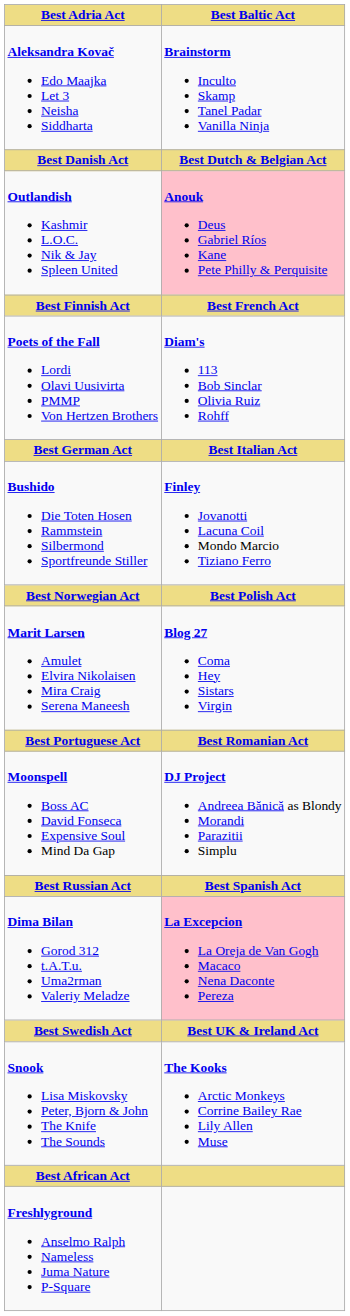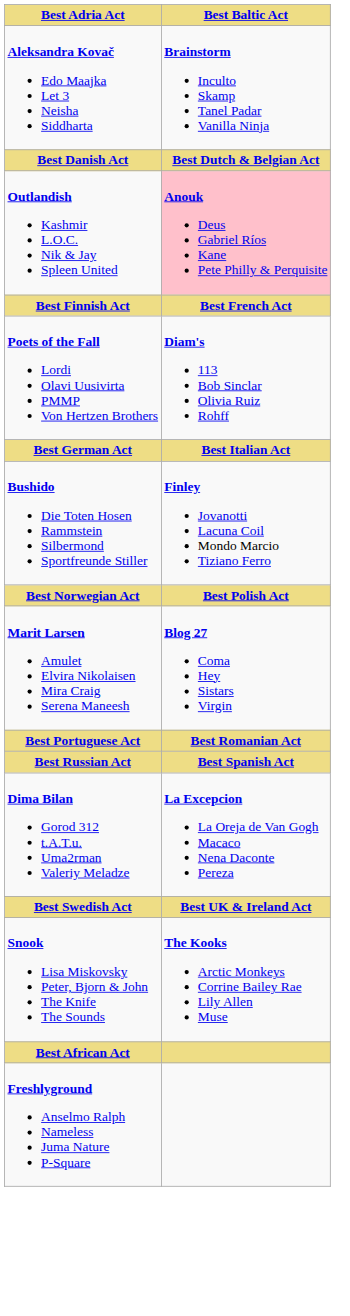 <table class=wikitable style="width=100%">
 <tr>
 <th style="background:#EEDD85; width=50%"><a href='#'>Best Adria Act</a></th>
 <th style="background:#EEDD85; width=50%"><a href='#'>Best Baltic Act</a></th>
 </tr>
 <tr>
 <td valign="top"><br><strong><a href='#'>Aleksandra Kovač</a></strong><ul><li><a href='#'>Edo Maajka</a></li><li><a href='#'>Let 3</a></li><li><a href='#'>Neisha</a></li><li><a href='#'>Siddharta</a></li></ul></td>
 <td valign="top"><br><strong><a href='#'>Brainstorm</a></strong><ul><li><a href='#'>Inculto</a></li><li><a href='#'>Skamp</a></li><li><a href='#'>Tanel Padar</a></li><li><a href='#'>Vanilla Ninja</a></li></ul></td>
 </tr>
 <tr>
 <th style="background:#EEDD85; width=50%"><a href='#'>Best Danish Act</a></th>
 <th style="background:#EEDD85; width=50%"><a href='#'>Best Dutch & Belgian Act</a></th>
 </tr>
 <tr>
 <td valign="top"><br><strong><a href='#'>Outlandish</a></strong><ul><li><a href='#'>Kashmir</a></li><li><a href='#'>L.O.C.</a></li><li><a href='#'>Nik & Jay</a></li><li><a href='#'>Spleen United</a></li></ul></td>
 <td valign="top" style="background: pink;"><br><strong><a href='#'>Anouk</a></strong><ul><li><a href='#'>Deus</a></li><li><a href='#'>Gabriel Ríos</a></li><li><a href='#'>Kane</a></li><li><a href='#'>Pete Philly & Perquisite</a></li></ul></td>
 </tr>
 <tr>
 <th style="background:#EEDD85; width=50%"><a href='#'>Best Finnish Act</a></th>
 <th style="background:#EEDD85; width=50%"><a href='#'>Best French Act</a></th>
 </tr>
 <tr>
 <td valign="top"><br><strong><a href='#'>Poets of the Fall</a></strong><ul><li><a href='#'>Lordi</a></li><li><a href='#'>Olavi Uusivirta</a></li><li><a href='#'>PMMP</a></li><li><a href='#'>Von Hertzen Brothers</a></li></ul></td>
 <td valign="top"><br><strong><a href='#'>Diam's</a></strong><ul><li><a href='#'>113</a></li><li><a href='#'>Bob Sinclar</a></li><li><a href='#'>Olivia Ruiz</a></li><li><a href='#'>Rohff</a></li></ul></td>
 </tr>
 <tr>
 <th style="background:#EEDD85; width=50%"><a href='#'>Best German Act</a></th>
 <th style="background:#EEDD85; width=50%"><a href='#'>Best Italian Act</a></th>
 </tr>
 <tr>
 <td valign="top"><br><strong><a href='#'>Bushido</a></strong><ul><li><a href='#'>Die Toten Hosen</a></li><li><a href='#'>Rammstein</a></li><li><a href='#'>Silbermond</a></li><li><a href='#'>Sportfreunde Stiller</a></li></ul></td>
 <td valign="top"><br><strong><a href='#'>Finley</a></strong><ul><li><a href='#'>Jovanotti</a></li><li><a href='#'>Lacuna Coil</a></li><li>Mondo Marcio</li><li><a href='#'>Tiziano Ferro</a></li></ul></td>
 </tr>
 <tr>
 <th style="background:#EEDD85; width=50%"><a href='#'>Best Norwegian Act</a></th>
 <th style="background:#EEDD85; width=50%"><a href='#'>Best Polish Act</a></th>
 </tr>
 <tr>
 <td valign="top"><br><strong><a href='#'>Marit Larsen</a></strong><ul><li><a href='#'>Amulet</a></li><li><a href='#'>Elvira Nikolaisen</a></li><li><a href='#'>Mira Craig</a></li><li><a href='#'>Serena Maneesh</a></li></ul></td>
 <td valign="top"><br><strong><a href='#'>Blog 27</a></strong><ul><li><a href='#'>Coma</a></li><li><a href='#'>Hey</a></li><li><a href='#'>Sistars</a></li><li><a href='#'>Virgin</a></li></ul></td>
 </tr>
 <tr>
 <th style="background:#EEDD85; width=50%"><a href='#'>Best Portuguese Act</a></th>
 <th style="background:#EEDD85; width=50%"><a href='#'>Best Romanian Act</a></th>
 </tr>
 <tr>
-<td valign="top"><br><strong><a href='#'>Moonspell</a></strong><ul><li><a href='#'>Boss AC</a></li><li><a href='#'>David Fonseca</a></li><li><a href='#'>Expensive Soul</a></li><li>Mind Da Gap</li></ul></td>
-<td valign="top"><br><strong><a href='#'>DJ Project</a></strong><ul><li><a href='#'>Andreea Bănică</a> as Blondy</li><li><a href='#'>Morandi</a></li><li><a href='#'>Parazitii</a></li><li>Simplu</li></ul></td>
-</tr>
-<tr>
 <th style="background:#EEDD85; width=50%"><a href='#'>Best Russian Act</a></th>
 <th style="background:#EEDD85; width=50%"><a href='#'>Best Spanish Act</a></th>
 </tr>
 <tr>
 <td valign="top"><br><strong><a href='#'>Dima Bilan</a></strong><ul><li><a href='#'>Gorod 312</a></li><li><a href='#'>t.A.T.u.</a></li><li><a href='#'>Uma2rman</a></li><li><a href='#'>Valeriy Meladze</a></li></ul></td>
-<td valign="top" style="background: pink;"><br><strong><a href='#'>La Excepcion</a></strong><ul><li><a href='#'>La Oreja de Van Gogh</a></li><li><a href='#'>Macaco</a></li><li><a href='#'>Nena Daconte</a></li><li><a href='#'>Pereza</a></li></ul></td>
+<td valign="top"><br><strong><a href='#'>La Excepcion</a></strong><ul><li><a href='#'>La Oreja de Van Gogh</a></li><li><a href='#'>Macaco</a></li><li><a href='#'>Nena Daconte</a></li><li><a href='#'>Pereza</a></li></ul></td>
 </tr>
 <tr>
 <th style="background:#EEDD85; width=50%"><a href='#'>Best Swedish Act</a></th>
 <th style="background:#EEDD85; width=50%"><a href='#'>Best UK & Ireland Act</a></th>
 </tr>
 <tr>
 <td valign="top"><br><strong><a href='#'>Snook</a></strong><ul><li><a href='#'>Lisa Miskovsky</a></li><li><a href='#'>Peter, Bjorn & John</a></li><li><a href='#'>The Knife</a></li><li><a href='#'>The Sounds</a></li></ul></td>
 <td valign="top"><br><strong><a href='#'>The Kooks</a></strong><ul><li><a href='#'>Arctic Monkeys</a></li><li><a href='#'>Corrine Bailey Rae</a></li><li><a href='#'>Lily Allen</a></li><li><a href='#'>Muse</a></li></ul></td>
 </tr>
 <tr>
 <th style="background:#EEDD85; width=50%"><a href='#'>Best African Act</a></th>
 <th style="background:#EEDD85; width=50%"></th>
 </tr>
 <tr>
 <td valign="top"><br><strong><a href='#'>Freshlyground</a></strong><ul><li><a href='#'>Anselmo Ralph</a></li><li><a href='#'>Nameless</a></li><li><a href='#'>Juma Nature</a></li><li><a href='#'>P-Square</a></li></ul></td>
 <td valign="top"></td>
 </tr>
 </table>
